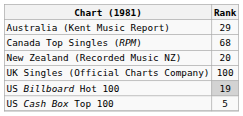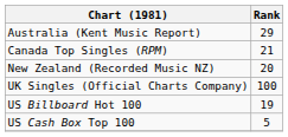 <table class="wikitable sortable">
 <tr>
 <th align="left">Chart (1981)</th>
 <th style="text-align:center;">Rank</th>
 </tr>
 <tr>
 <td>Australia (Kent Music Report)</td>
 <td style="text-align:center;">29</td>
 </tr>
 <tr>
 <td>Canada Top Singles (<em>RPM</em>)</td>
-<td style="text-align:center;">68</td>
+<td style="text-align:center;">21</td>
 </tr>
 <tr>
 <td>New Zealand (Recorded Music NZ)</td>
 <td style="text-align:center;">20</td>
 </tr>
 <tr>
 <td>UK Singles (Official Charts Company)</td>
 <td style="text-align:center;">100</td>
 </tr>
 <tr>
 <td>US <em>Billboard</em> Hot 100</td>
-<td style="background: lightgrey; text-align:center;">19</td>
+<td style="text-align:center;">19</td>
 </tr>
 <tr>
 <td>US <em>Cash Box</em> Top 100</td>
 <td style="text-align:center;">5</td>
 </tr>
 <tr>
 </tr>
 </table>
